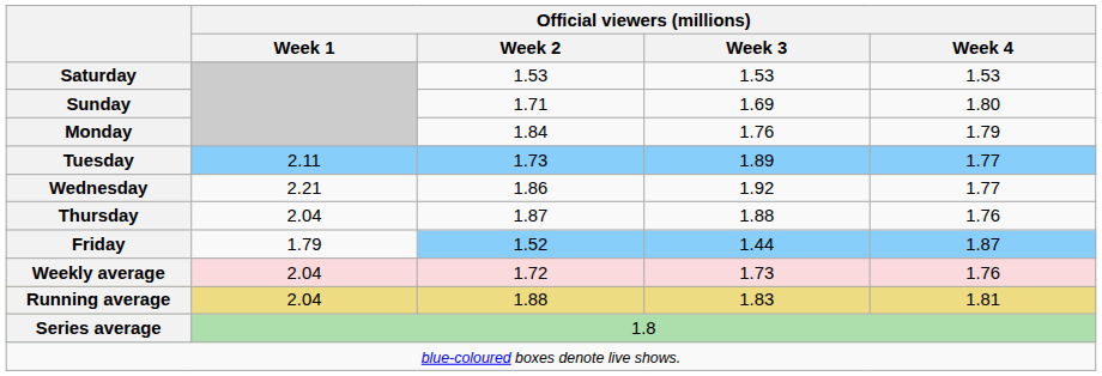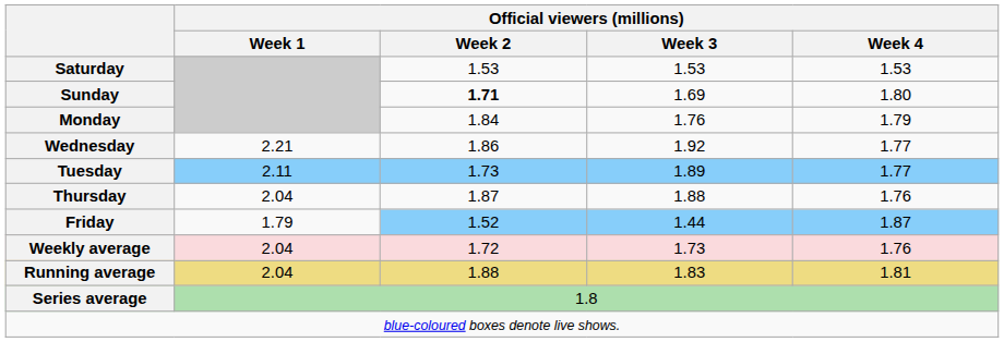 <table class="wikitable" style="font-size:90%; text-align:center; width: 70%; margin-left: auto; margin-right: auto;">
 <tr>
 <th scope="col" rowspan="2" style="width:17%;"></th>
 <th scope=col colspan=4>Official viewers (millions)</th>
 </tr>
 <tr>
 <th>Week 1</th>
 <th>Week 2</th>
 <th>Week 3</th>
 <th>Week 4</th>
 </tr>
 <tr>
 <th>Saturday</th>
 <td style="background:#ccc;" rowspan="3"></td>
 <td>1.53</td>
 <td>1.53</td>
 <td>1.53</td>
 </tr>
 <tr>
 <th>Sunday</th>
-<td>1.71</td>
+<td><strong>1.71</strong></td>
 <td>1.69</td>
 <td>1.80</td>
 </tr>
 <tr>
 <th>Monday</th>
 <td>1.84</td>
 <td>1.76</td>
 <td>1.79</td>
 </tr>
 <tr>
+<th>Wednesday</th>
+<td>2.21</td>
+<td>1.86</td>
+<td>1.92</td>
+<td>1.77</td>
+</tr>
+<tr>
 <th>Tuesday</th>
 <td style="background:#87CEFA;">2.11</td>
 <td style="background:#87CEFA;">1.73</td>
 <td style="background:#87CEFA;">1.89</td>
 <td style="background:#87CEFA;">1.77</td>
-</tr>
-<tr>
-<th>Wednesday</th>
-<td>2.21</td>
-<td>1.86</td>
-<td>1.92</td>
-<td>1.77</td>
 </tr>
 <tr>
 <th>Thursday</th>
 <td>2.04</td>
 <td>1.87</td>
 <td>1.88</td>
 <td>1.76</td>
 </tr>
 <tr>
 <th>Friday</th>
 <td>1.79</td>
 <td style="background:#87CEFA;">1.52</td>
 <td style="background:#87CEFA;">1.44</td>
 <td style="background:#87CEFA;">1.87</td>
 </tr>
 <tr style="background:#FADADD;" |>
 <th>Weekly average</th>
 <td>2.04</td>
 <td>1.72</td>
 <td>1.73</td>
 <td>1.76</td>
 </tr>
 <tr style="background:#EEDC82;" |>
 <th>Running average</th>
 <td>2.04</td>
 <td>1.88</td>
 <td>1.83</td>
 <td>1.81</td>
 </tr>
 <tr style="background:#ADDFAD;" |>
 <th>Series average</th>
 <td colspan="4">1.8</td>
 </tr>
 <tr>
 <td colspan=5><small><em><a href='#'>blue-coloured</a> boxes denote live shows.</em></small></td>
 </tr>
 </table>
